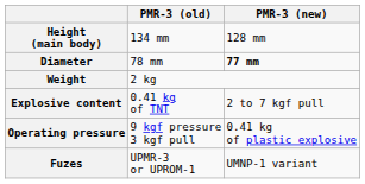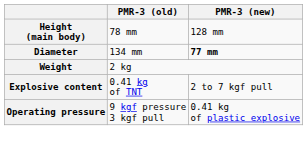 <table class=wikitable>
 <tr>
 <th></th>
 <th>PMR-3 (old)</th>
 <th>PMR-3 (new)</th>
 </tr>
 <tr>
 <th>Height <br>(main body)</th>
-<td>134 mm</td>
+<td>78 mm</td>
 <td>128 mm</td>
 </tr>
 <tr>
 <th>Diameter</th>
-<td>78 mm</td>
+<td>134 mm</td>
 <td><strong>77 mm</strong></td>
 </tr>
 <tr>
 <th>Weight</th>
 <td colspan=2>2 kg</td>
 </tr>
 <tr>
 <th>Explosive content</th>
 <td>0.41 <a href='#'>kg</a> <br> of <a href='#'>TNT</a></td>
 <td>2 to 7 kgf pull</td>
 </tr>
 <tr>
 <th>Operating pressure</th>
 <td>9 <a href='#'>kgf</a> pressure <br> 3 kgf pull</td>
 <td>0.41 kg <br> of <a href='#'>plastic explosive</a></td>
 </tr>
-<tr>
-<th>Fuzes</th>
-<td>UPMR-3 <br> or UPROM-1</td>
-<td>UMNP-1 variant</td>
-</tr>
 </table>
